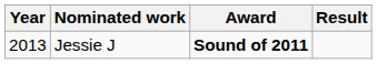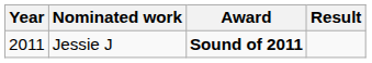 <table class="wikitable">
 <tr>
 <th>Year</th>
 <th>Nominated work</th>
 <th>Award</th>
 <th>Result</th>
 </tr>
 <tr>
-<td>2013</td>
+<td>2011</td>
 <td>Jessie J</td>
 <td><strong>Sound of 2011</strong></td>
 <td></td>
 </tr>
 </table>
